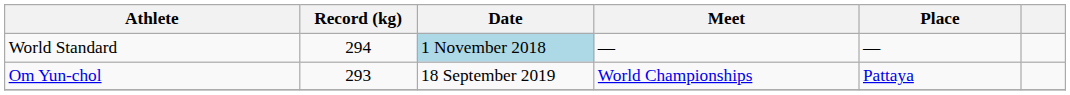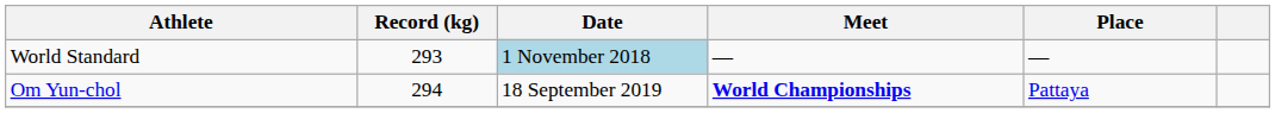 <table class="wikitable" style="font-size:90%; width: 70%;">
 <tr>
 <th width=20%>Athlete</th>
 <th width=8%>Record (kg)</th>
 <th width=12%>Date</th>
 <th width=18%>Meet</th>
 <th width=11%>Place</th>
 <th width=3%></th>
 </tr>
 <tr>
 <td>World Standard</td>
-<td align="center">294</td>
+<td align="center">293</td>
 <td style="background: lightblue;">1 November 2018</td>
 <td>—</td>
 <td>—</td>
 <td></td>
 </tr>
 <tr>
 <td> <a href='#'>Om Yun-chol</a></td>
-<td align="center">293</td>
+<td align="center">294</td>
 <td>18 September 2019</td>
-<td><a href='#'>World Championships</a></td>
+<td><strong><a href='#'>World Championships</a></strong></td>
 <td><a href='#'>Pattaya</a></td>
 <td></td>
 </tr>
 <tr>
 </tr>
 </table>
